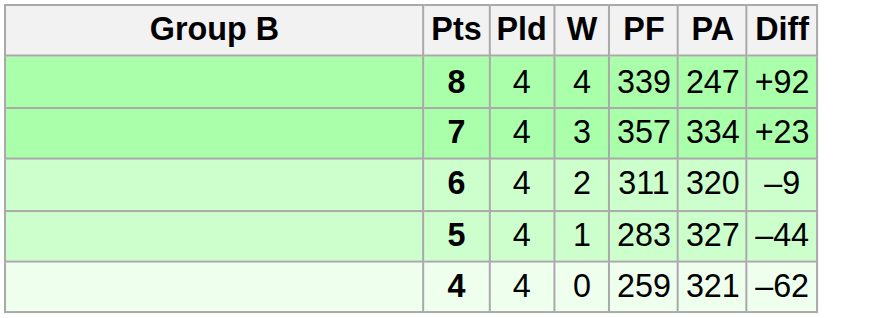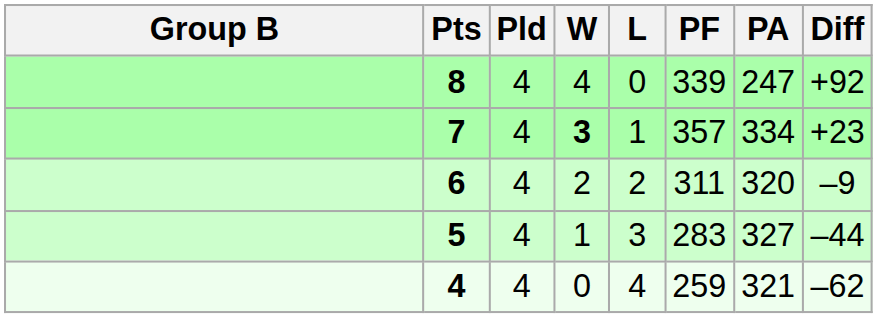 <table class=wikitable style="text-align:center">
 <tr>
 <th width=200>Group B</th>
 <th width=20>Pts</th>
 <th width=20>Pld</th>
 <th width=20>W</th>
+<th width=20>L</th>
 <th width=20>PF</th>
 <th width=20>PA</th>
 <th width=20>Diff</th>
 </tr>
 <tr style="background:#aaffaa">
 <td align=left></td>
 <td><strong>8</strong></td>
 <td>4</td>
 <td>4</td>
+<td>0</td>
 <td>339</td>
 <td>247</td>
 <td>+92</td>
 </tr>
 <tr style="background:#aaffaa">
 <td align=left></td>
 <td><strong>7</strong></td>
 <td>4</td>
-<td>3</td>
+<td><strong>3</strong></td>
+<td>1</td>
 <td>357</td>
 <td>334</td>
 <td>+23</td>
 </tr>
 <tr style="background:#ccffcc">
 <td align=left></td>
 <td><strong>6</strong></td>
 <td>4</td>
+<td>2</td>
 <td>2</td>
 <td>311</td>
 <td>320</td>
 <td>–9</td>
 </tr>
 <tr style="background:#ccffcc">
 <td align=left></td>
 <td><strong>5</strong></td>
 <td>4</td>
 <td>1</td>
+<td>3</td>
 <td>283</td>
 <td>327</td>
 <td>–44</td>
 </tr>
 <tr style="background:#eeffee">
 <td align=left></td>
 <td><strong>4</strong></td>
 <td>4</td>
 <td>0</td>
+<td>4</td>
 <td>259</td>
 <td>321</td>
 <td>–62</td>
 </tr>
 </table>
